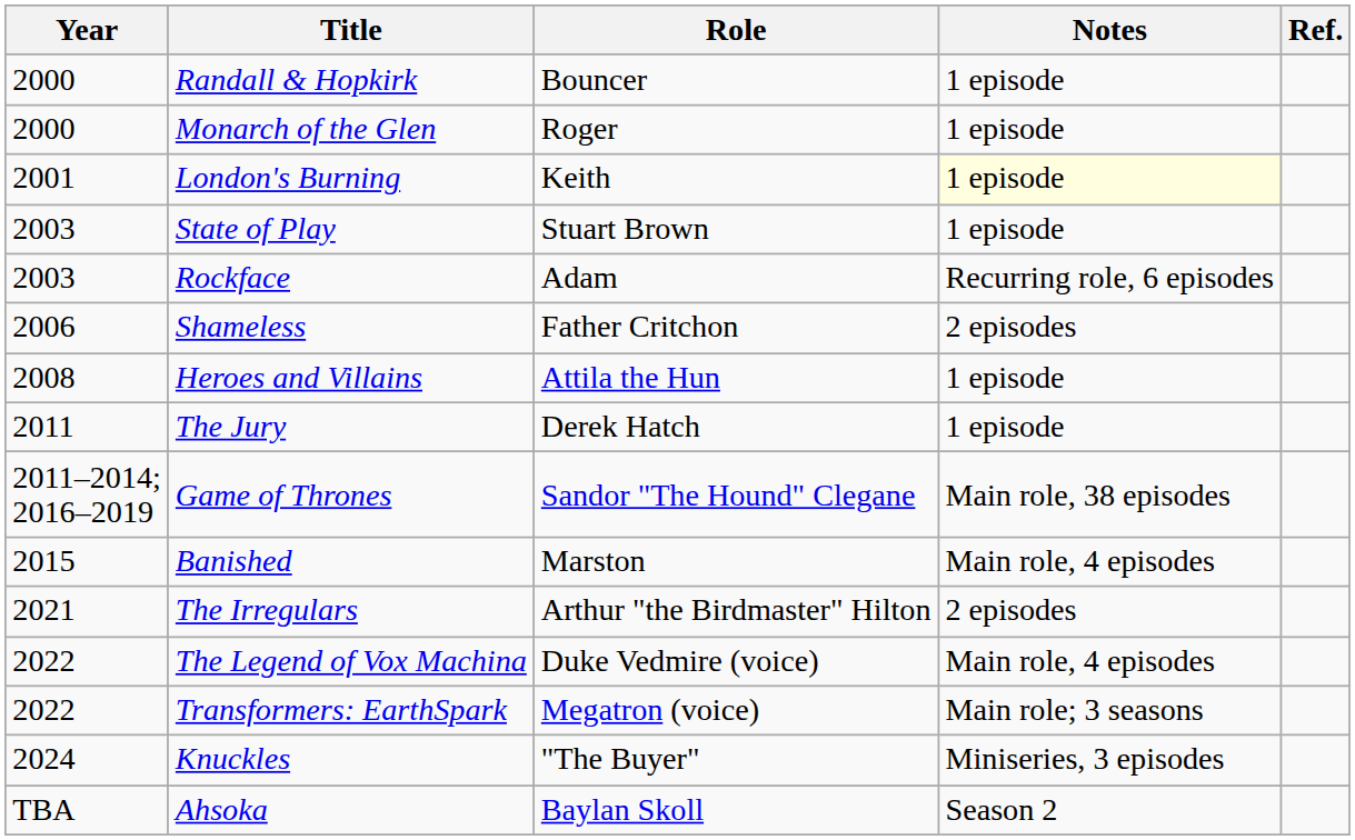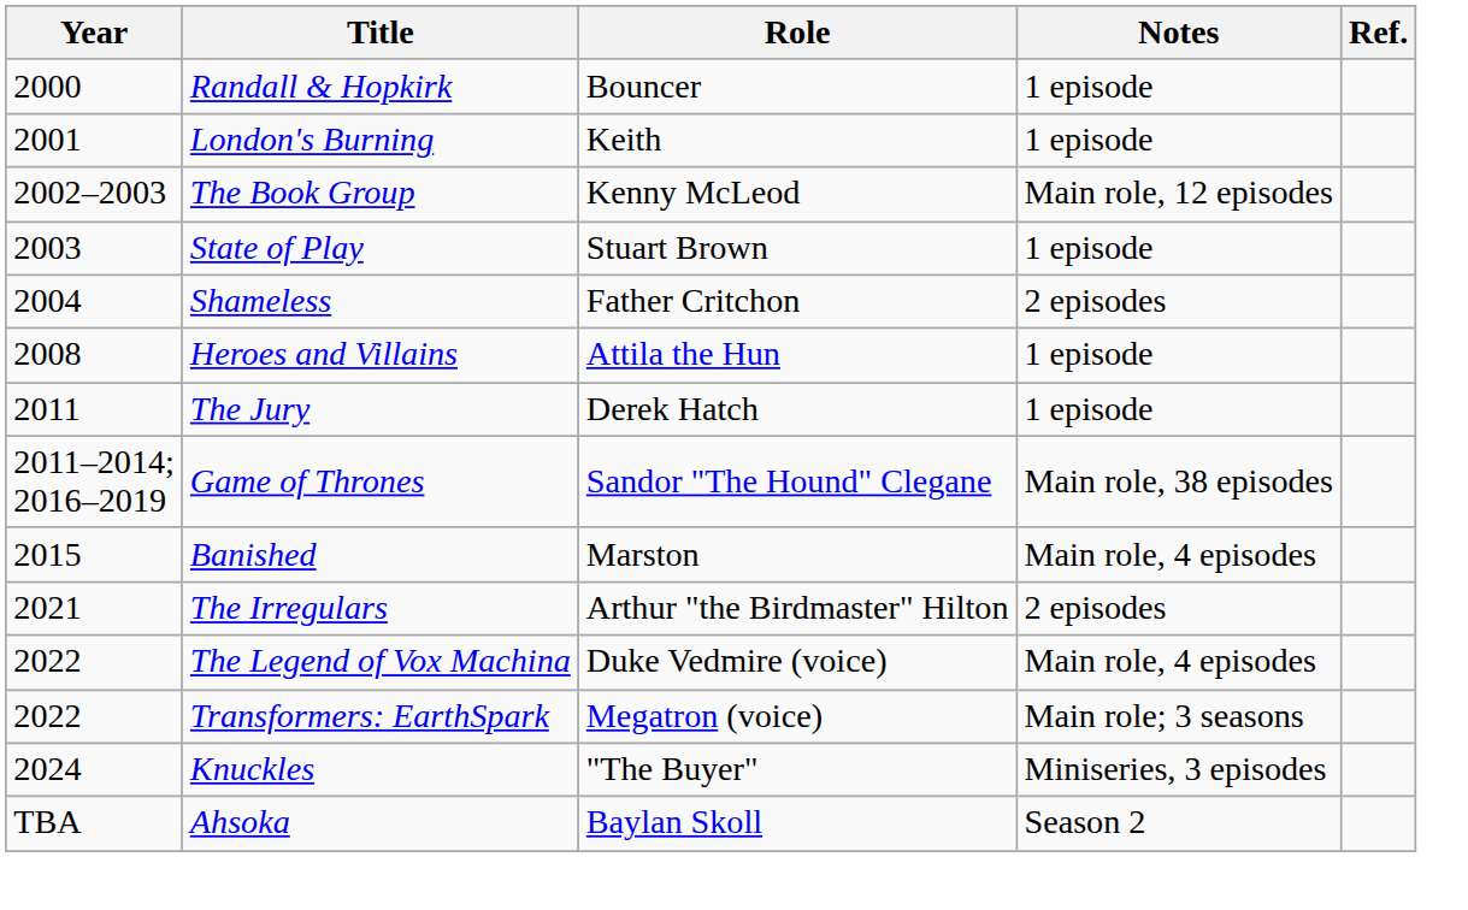 <table class="wikitable sortable">
 <tr>
 <th>Year</th>
 <th>Title</th>
 <th>Role</th>
 <th>Notes</th>
 <th>Ref.</th>
 </tr>
 <tr>
 <td>2000</td>
 <td><em><a href='#'>Randall & Hopkirk</a></em></td>
 <td>Bouncer</td>
 <td>1 episode</td>
 <td></td>
 </tr>
 <tr>
-<td>2000</td>
-<td><em><a href='#'>Monarch of the Glen</a></em></td>
-<td>Roger</td>
+<td>2001</td>
+<td><em><a href='#'>London's Burning</a></em></td>
+<td>Keith</td>
 <td>1 episode</td>
 <td></td>
 </tr>
 <tr>
-<td>2001</td>
-<td><em><a href='#'>London's Burning</a></em></td>
-<td>Keith</td>
-<td style="background: lightyellow;">1 episode</td>
+<td>2002–2003</td>
+<td><em><a href='#'>The Book Group</a></em></td>
+<td>Kenny McLeod</td>
+<td>Main role, 12 episodes</td>
 <td></td>
 </tr>
 <tr>
 <td>2003</td>
 <td><em><a href='#'>State of Play</a></em></td>
 <td>Stuart Brown</td>
 <td>1 episode</td>
 <td></td>
 </tr>
 <tr>
-<td>2003</td>
-<td><em><a href='#'>Rockface</a></em></td>
-<td>Adam</td>
-<td>Recurring role, 6 episodes</td>
-<td></td>
-</tr>
-<tr>
-<td>2006</td>
+<td>2004</td>
 <td><em><a href='#'>Shameless</a></em></td>
 <td>Father Critchon</td>
 <td>2 episodes</td>
 <td></td>
 </tr>
 <tr>
 <td>2008</td>
 <td><em><a href='#'>Heroes and Villains</a></em></td>
 <td><a href='#'>Attila the Hun</a></td>
 <td>1 episode</td>
 <td></td>
 </tr>
 <tr>
 <td>2011</td>
 <td><em><a href='#'>The Jury</a></em></td>
 <td>Derek Hatch</td>
 <td>1 episode</td>
 <td></td>
 </tr>
 <tr>
 <td>2011–2014;<br>2016–2019</td>
 <td><em><a href='#'>Game of Thrones</a></em></td>
 <td><a href='#'>Sandor "The Hound" Clegane</a></td>
 <td>Main role, 38 episodes</td>
 <td></td>
 </tr>
 <tr>
 <td>2015</td>
 <td><em><a href='#'>Banished</a></em></td>
 <td>Marston</td>
 <td>Main role, 4 episodes</td>
 <td></td>
 </tr>
 <tr>
 <td>2021</td>
 <td><em><a href='#'>The Irregulars</a></em></td>
 <td>Arthur "the Birdmaster" Hilton</td>
 <td>2 episodes</td>
 <td></td>
 </tr>
 <tr>
 <td>2022</td>
 <td><em><a href='#'>The Legend of Vox Machina</a></em></td>
 <td>Duke Vedmire (voice)</td>
 <td>Main role, 4 episodes</td>
 <td></td>
 </tr>
 <tr>
 <td>2022</td>
 <td><em><a href='#'>Transformers: EarthSpark</a></em></td>
 <td><a href='#'>Megatron</a> (voice)</td>
 <td>Main role; 3 seasons</td>
 <td></td>
 </tr>
 <tr>
 <td>2024</td>
 <td><em><a href='#'>Knuckles</a></em></td>
 <td>"The Buyer"</td>
 <td>Miniseries, 3 episodes</td>
 <td></td>
 </tr>
 <tr>
 <td>TBA</td>
 <td><em><a href='#'>Ahsoka</a></em></td>
 <td><a href='#'>Baylan Skoll</a></td>
 <td>Season 2</td>
 <td></td>
 </tr>
 </table>
